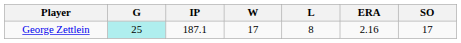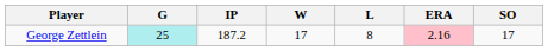 <table class="wikitable sortable">
 <tr>
 <th bgcolor="#DDDDFF" width="16%">Player</th>
 <th bgcolor="#DDDDFF" width="9%">G</th>
 <th bgcolor="#DDDDFF" width="9%">IP</th>
 <th bgcolor="#DDDDFF" width="9%">W</th>
 <th bgcolor="#DDDDFF" width="9%">L</th>
 <th bgcolor="#DDDDFF" width="9%">ERA</th>
 <th bgcolor="#DDDDFF" width="9%">SO</th>
 </tr>
 <tr align=center>
 <td><a href='#'>George Zettlein</a></td>
 <td style="background: paleturquoise;">25</td>
-<td>187.1</td>
+<td>187.2</td>
 <td>17</td>
 <td>8</td>
-<td>2.16</td>
+<td style="background: pink;">2.16</td>
 <td>17</td>
 </tr>
 </table>
